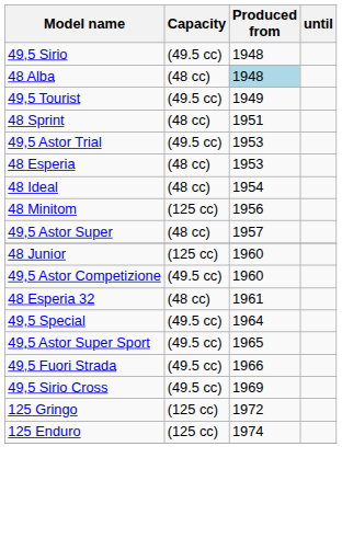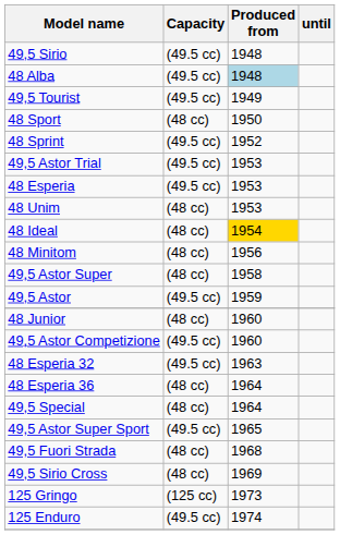 <table class="wikitable sortable">
 <tr>
 <th>Model name</th>
 <th>Capacity</th>
 <th>Produced<br>from</th>
 <th>until</th>
 </tr>
 <tr>
 <td><a href='#'>49,5 Sirio</a></td>
 <td>(49.5 cc)</td>
 <td>1948</td>
 <td></td>
 </tr>
 <tr>
 <td><a href='#'>48 Alba</a></td>
-<td>(48 cc)</td>
+<td>(49.5 cc)</td>
 <td style="background: lightblue;">1948</td>
 <td></td>
 </tr>
 <tr>
 <td><a href='#'>49,5 Tourist</a></td>
 <td>(49.5 cc)</td>
 <td>1949</td>
 <td></td>
 </tr>
 <tr>
+<td><a href='#'>48 Sport</a></td>
+<td>(48 cc)</td>
+<td>1950</td>
+<td></td>
+</tr>
+<tr>
 <td><a href='#'>48 Sprint</a></td>
-<td>(48 cc)</td>
-<td>1951</td>
+<td>(49.5 cc)</td>
+<td>1952</td>
 <td></td>
 </tr>
 <tr>
 <td><a href='#'>49,5 Astor Trial</a></td>
 <td>(49.5 cc)</td>
 <td>1953</td>
 <td></td>
 </tr>
 <tr>
 <td><a href='#'>48 Esperia</a></td>
+<td>(49.5 cc)</td>
+<td>1953</td>
+<td></td>
+</tr>
+<tr>
+<td><a href='#'>48 Unim</a></td>
 <td>(48 cc)</td>
 <td>1953</td>
 <td></td>
 </tr>
 <tr>
 <td><a href='#'>48 Ideal</a></td>
 <td>(48 cc)</td>
-<td>1954</td>
+<td style="background: gold;">1954</td>
 <td></td>
 </tr>
 <tr>
 <td><a href='#'>48 Minitom</a></td>
-<td>(125 cc)</td>
+<td>(48 cc)</td>
 <td>1956</td>
 <td></td>
 </tr>
 <tr>
 <td><a href='#'>49,5 Astor Super</a></td>
 <td>(48 cc)</td>
-<td>1957</td>
+<td>1958</td>
+<td></td>
+</tr>
+<tr>
+<td><a href='#'>49,5 Astor</a></td>
+<td>(49.5 cc)</td>
+<td>1959</td>
 <td></td>
 </tr>
 <tr>
 </tr>
 <tr | >
 </tr>
 <tr>
 <td><a href='#'>48 Junior</a></td>
-<td>(125 cc)</td>
+<td>(48 cc)</td>
 <td>1960</td>
 <td></td>
 </tr>
 <tr>
 <td><a href='#'>49,5 Astor Competizione</a></td>
 <td>(49.5 cc)</td>
 <td>1960</td>
 <td></td>
 </tr>
 <tr>
 <td><a href='#'>48 Esperia 32</a></td>
+<td>(49.5 cc)</td>
+<td>1963</td>
+<td></td>
+</tr>
+<tr>
+<td><a href='#'>48 Esperia 36</a></td>
 <td>(48 cc)</td>
-<td>1961</td>
+<td>1964</td>
 <td></td>
 </tr>
 <tr>
 <td><a href='#'>49,5 Special</a></td>
-<td>(49.5 cc)</td>
+<td>(48 cc)</td>
 <td>1964</td>
 <td></td>
 </tr>
 <tr>
 <td><a href='#'>49,5 Astor Super Sport</a></td>
 <td>(49.5 cc)</td>
 <td>1965</td>
 <td></td>
 </tr>
 <tr>
 <td><a href='#'>49,5 Fuori Strada</a></td>
-<td>(49.5 cc)</td>
-<td>1966</td>
+<td>(48 cc)</td>
+<td>1968</td>
 <td></td>
 </tr>
 <tr>
 <td><a href='#'>49,5 Sirio Cross</a></td>
-<td>(49.5 cc)</td>
+<td>(48 cc)</td>
 <td>1969</td>
 <td></td>
 </tr>
 <tr>
 <td><a href='#'>125 Gringo</a></td>
 <td>(125 cc)</td>
-<td>1972</td>
+<td>1973</td>
 <td></td>
 </tr>
 <tr>
 <td><a href='#'>125 Enduro</a></td>
-<td>(125 cc)</td>
+<td>(49.5 cc)</td>
 <td>1974</td>
 <td></td>
 </tr>
 <tr>
 </tr>
 </table>
